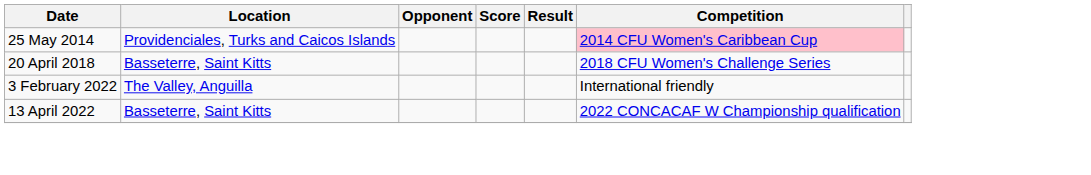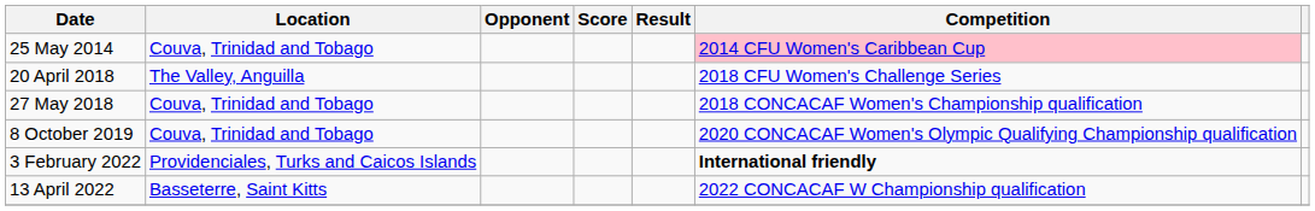 <table class="wikitable sortable">
 <tr>
 <th scope="col">Date</th>
 <th scope="col">Location</th>
 <th scope="col">Opponent</th>
 <th scope="col">Score</th>
 <th scope="col">Result</th>
 <th scope="col">Competition</th>
 <th scope="col"></th>
 </tr>
 <tr>
 <td>25 May 2014</td>
-<td><a href='#'>Providenciales</a>, <a href='#'>Turks and Caicos Islands</a></td>
+<td><a href='#'>Couva</a>, <a href='#'>Trinidad and Tobago</a></td>
 <td></td>
 <td></td>
 <td></td>
 <td style="background: pink;"><a href='#'>2014 CFU Women's Caribbean Cup</a></td>
 <td></td>
 </tr>
 <tr>
 <td>20 April 2018</td>
-<td><a href='#'>Basseterre</a>, <a href='#'>Saint Kitts</a></td>
+<td><a href='#'>The Valley, Anguilla</a></td>
 <td></td>
 <td></td>
 <td></td>
 <td><a href='#'>2018 CFU Women's Challenge Series</a></td>
 <td></td>
 </tr>
 <tr>
-<td>3 February 2022</td>
-<td><a href='#'>The Valley, Anguilla</a></td>
+<td>27 May 2018</td>
+<td><a href='#'>Couva</a>, <a href='#'>Trinidad and Tobago</a></td>
 <td></td>
 <td></td>
 <td></td>
-<td>International friendly</td>
+<td><a href='#'>2018 CONCACAF Women's Championship qualification</a></td>
+<td></td>
+</tr>
+<tr>
+<td>8 October 2019</td>
+<td><a href='#'>Couva</a>, <a href='#'>Trinidad and Tobago</a></td>
+<td></td>
+<td></td>
+<td></td>
+<td><a href='#'>2020 CONCACAF Women's Olympic Qualifying Championship qualification</a></td>
+<td></td>
+</tr>
+<tr>
+<td>3 February 2022</td>
+<td><a href='#'>Providenciales</a>, <a href='#'>Turks and Caicos Islands</a></td>
+<td></td>
+<td></td>
+<td></td>
+<td><strong>International friendly</strong></td>
 <td></td>
 </tr>
 <tr>
 <td>13 April 2022</td>
 <td><a href='#'>Basseterre</a>, <a href='#'>Saint Kitts</a></td>
 <td></td>
 <td></td>
 <td></td>
 <td><a href='#'>2022 CONCACAF W Championship qualification</a></td>
 <td></td>
 </tr>
 <tr>
 </tr>
 </table>
